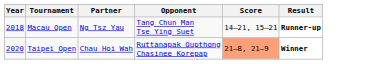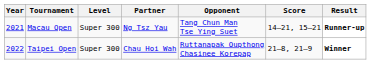 <table class="sortable wikitable" style="font-size: 90%;">
 <tr>
 <th>Year</th>
 <th>Tournament</th>
+<th>Level</th>
 <th>Partner</th>
 <th>Opponent</th>
 <th>Score</th>
 <th>Result</th>
 </tr>
 <tr>
-<td align="center"><a href='#'>2018</a></td>
+<td align="center"><a href='#'>2021</a></td>
 <td align="left"><a href='#'>Macau Open</a></td>
+<td align="left">Super 300</td>
 <td align="left"> <a href='#'>Ng Tsz Yau</a></td>
 <td align="left"> <a href='#'>Tang Chun Man</a><br> <a href='#'>Tse Ying Suet</a></td>
 <td align="left">14–21, 15–21</td>
 <td style="text-align:left; background:white"> <strong>Runner-up</strong></td>
 </tr>
 <tr>
-<td align="center"><a href='#'>2020</a></td>
+<td align="center"><a href='#'>2022</a></td>
 <td align="left"><a href='#'>Taipei Open</a></td>
+<td align="left">Super 300</td>
 <td align="left"> <a href='#'>Chau Hoi Wah</a></td>
 <td align="left"> <a href='#'>Ruttanapak Oupthong</a><br> <a href='#'>Chasinee Korepap</a></td>
-<td align="left" style="background: lightsalmon;">21–8, 21–9</td>
+<td align="left">21–8, 21–9</td>
 <td style="text-align:left; background:white"> <strong>Winner</strong></td>
 </tr>
 </table>
